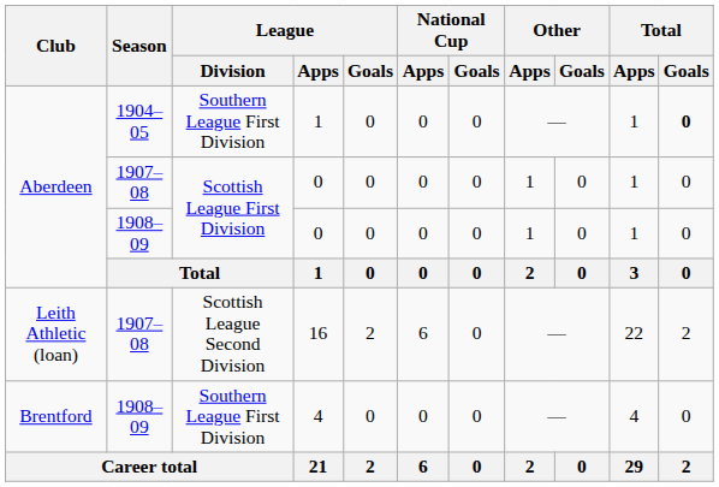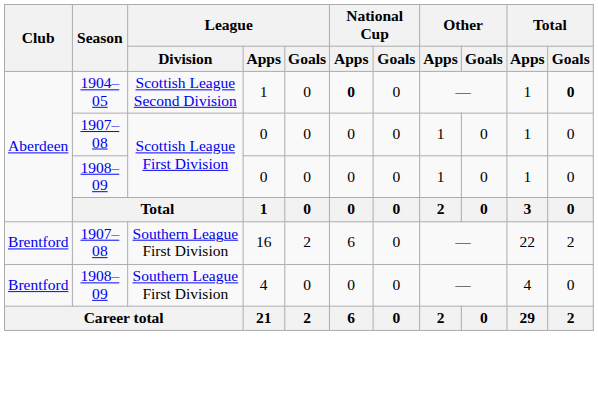 <table class="wikitable" style="text-align: center;">
 <tr>
 <th rowspan="2">Club</th>
 <th rowspan="2">Season</th>
 <th colspan="3">League</th>
 <th colspan="2">National Cup</th>
 <th colspan="2">Other</th>
 <th colspan="2">Total</th>
 </tr>
 <tr>
 <th>Division</th>
 <th>Apps</th>
 <th>Goals</th>
 <th>Apps</th>
 <th>Goals</th>
 <th>Apps</th>
 <th>Goals</th>
 <th>Apps</th>
 <th>Goals</th>
 </tr>
 <tr>
 <td rowspan="4"><a href='#'>Aberdeen</a></td>
 <td><a href='#'>1904–05</a></td>
-<td><a href='#'>Southern League</a> First Division</td>
+<td><a href='#'>Scottish League Second Division</a></td>
 <td>1</td>
 <td>0</td>
-<td>0</td>
+<td><strong>0</strong></td>
 <td>0</td>
 <td colspan="2">—</td>
 <td>1</td>
 <td><strong>0</strong></td>
 </tr>
 <tr>
 <td><a href='#'>1907–08</a></td>
 <td rowspan="2"><a href='#'>Scottish League First Division</a></td>
 <td>0</td>
 <td>0</td>
 <td>0</td>
 <td>0</td>
 <td>1</td>
 <td>0</td>
 <td>1</td>
 <td>0</td>
 </tr>
 <tr>
 <td><a href='#'>1908–09</a></td>
 <td>0</td>
 <td>0</td>
 <td>0</td>
 <td>0</td>
 <td>1</td>
 <td>0</td>
 <td>1</td>
 <td>0</td>
 </tr>
 <tr>
 <th colspan="2">Total</th>
 <th>1</th>
 <th>0</th>
 <th>0</th>
 <th>0</th>
 <th>2</th>
 <th>0</th>
 <th>3</th>
 <th>0</th>
 </tr>
 <tr>
-<td><a href='#'>Leith Athletic</a> (loan)</td>
+<td><a href='#'>Brentford</a></td>
 <td><a href='#'>1907–08</a></td>
-<td>Scottish League Second Division</td>
+<td><a href='#'>Southern League</a> First Division</td>
 <td>16</td>
 <td>2</td>
 <td>6</td>
 <td>0</td>
 <td colspan="2">—</td>
 <td>22</td>
 <td>2</td>
 </tr>
 <tr>
 <td><a href='#'>Brentford</a></td>
 <td><a href='#'>1908–09</a></td>
 <td><a href='#'>Southern League</a> First Division</td>
 <td>4</td>
 <td>0</td>
 <td>0</td>
 <td>0</td>
 <td colspan="2">—</td>
 <td>4</td>
 <td>0</td>
 </tr>
 <tr>
 <th colspan="3">Career total</th>
 <th>21</th>
 <th>2</th>
 <th>6</th>
 <th>0</th>
 <th>2</th>
 <th>0</th>
 <th>29</th>
 <th>2</th>
 </tr>
 </table>
